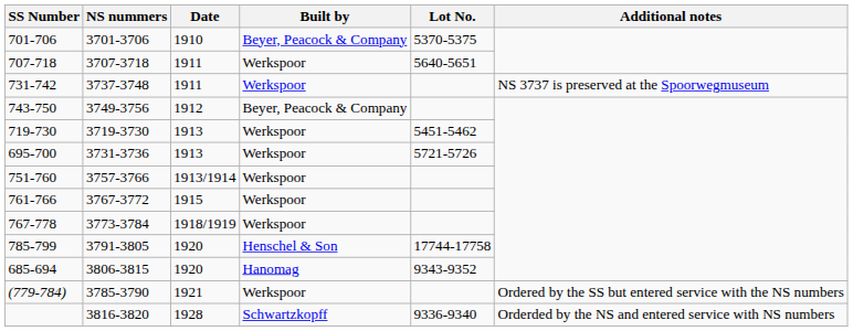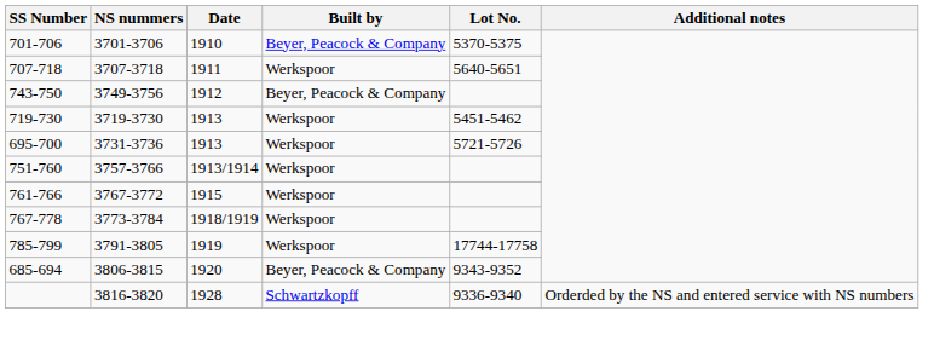 <table class="wikitable" style="float">
 <tr>
 <th>SS Number</th>
 <th>NS nummers</th>
 <th>Date</th>
 <th>Built by</th>
 <th>Lot No.</th>
 <th>Additional notes</th>
 </tr>
 <tr>
 <td>701-706</td>
 <td>3701-3706</td>
 <td>1910</td>
 <td><a href='#'>Beyer, Peacock & Company</a></td>
 <td>5370-5375</td>
 </tr>
 <tr>
 <td>707-718</td>
 <td>3707-3718</td>
 <td>1911</td>
 <td>Werkspoor</td>
 <td>5640-5651</td>
-</tr>
-<tr>
-<td>731-742</td>
-<td>3737-3748</td>
-<td>1911</td>
-<td><a href='#'>Werkspoor</a></td>
-<td></td>
-<td>NS 3737 is preserved at the <a href='#'>Spoorwegmuseum</a></td>
 </tr>
 <tr>
 <td>743-750</td>
 <td>3749-3756</td>
 <td>1912</td>
 <td>Beyer, Peacock & Company</td>
 <td></td>
 </tr>
 <tr>
 <td>719-730</td>
 <td>3719-3730</td>
 <td>1913</td>
 <td>Werkspoor</td>
 <td>5451-5462</td>
 </tr>
 <tr>
 <td>695-700</td>
 <td>3731-3736</td>
 <td>1913</td>
 <td>Werkspoor</td>
 <td>5721-5726</td>
 </tr>
 <tr>
 <td>751-760</td>
 <td>3757-3766</td>
 <td>1913/1914</td>
 <td>Werkspoor</td>
 <td></td>
 </tr>
 <tr>
 <td>761-766</td>
 <td>3767-3772</td>
 <td>1915</td>
 <td>Werkspoor</td>
 <td></td>
 </tr>
 <tr>
 <td>767-778</td>
 <td>3773-3784</td>
 <td>1918/1919</td>
 <td>Werkspoor</td>
 <td></td>
 </tr>
 <tr>
 <td>785-799</td>
 <td>3791-3805</td>
-<td>1920</td>
-<td><a href='#'>Henschel & Son</a></td>
+<td>1919</td>
+<td>Werkspoor</td>
 <td>17744-17758</td>
 </tr>
 <tr>
 <td>685-694</td>
 <td>3806-3815</td>
 <td>1920</td>
-<td><a href='#'>Hanomag</a></td>
+<td>Beyer, Peacock & Company</td>
 <td>9343-9352</td>
-</tr>
-<tr>
-<td><em>(779-784)</em></td>
-<td>3785-3790</td>
-<td>1921</td>
-<td>Werkspoor</td>
-<td></td>
-<td>Ordered by the SS but entered service with the NS numbers</td>
 </tr>
 <tr>
 <td></td>
 <td>3816-3820</td>
 <td>1928</td>
 <td><a href='#'>Schwartzkopff</a></td>
 <td>9336-9340</td>
 <td>Orderded by the NS and entered service with NS numbers</td>
 </tr>
 </table>
